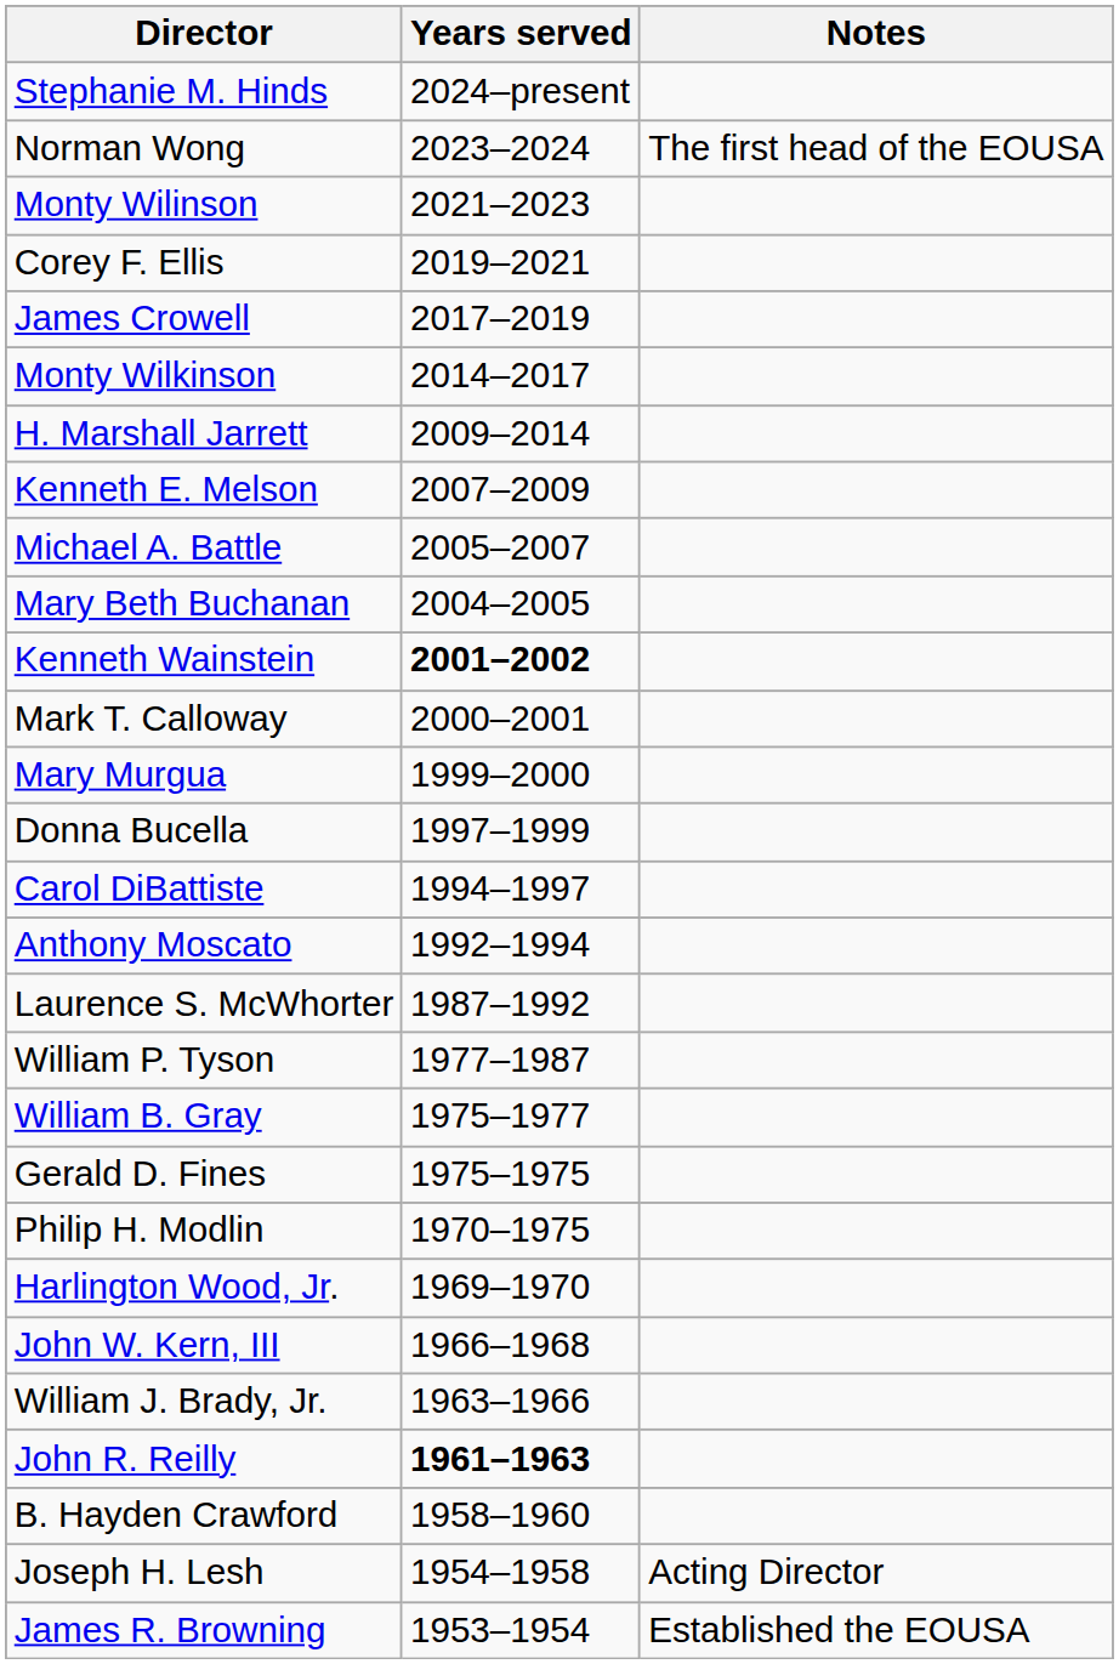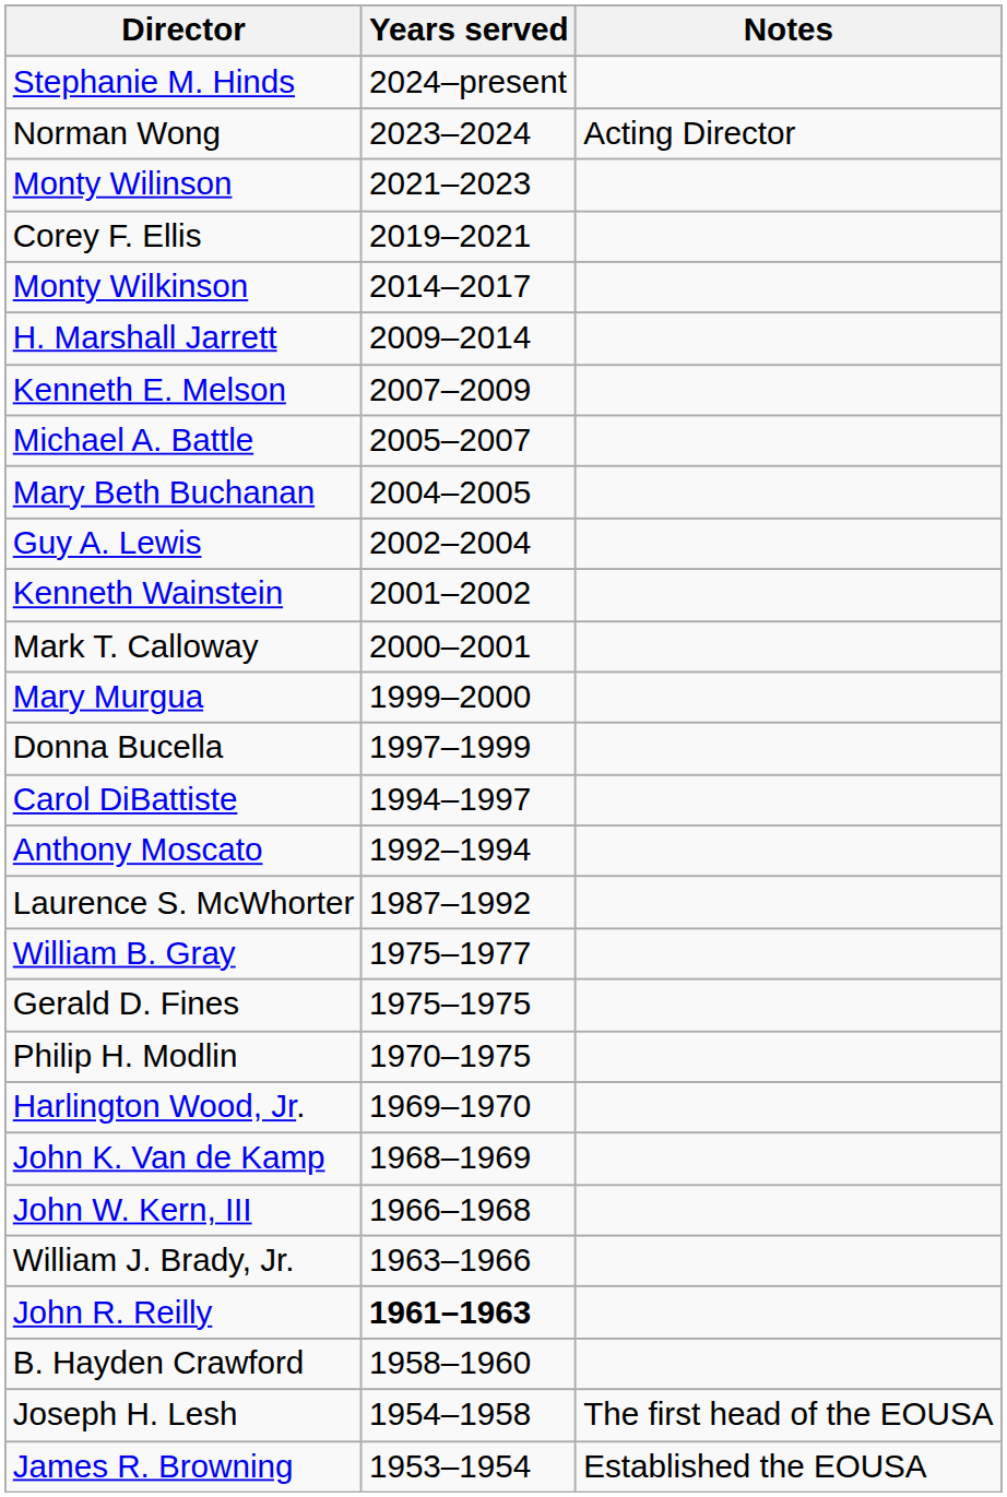 <table class="wikitable">
 <tr>
 <th>Director</th>
 <th>Years served</th>
 <th>Notes</th>
 </tr>
 <tr>
 <td><a href='#'>Stephanie M. Hinds</a></td>
 <td>2024–present</td>
 <td></td>
 </tr>
 <tr>
 <td>Norman Wong</td>
 <td>2023–2024</td>
-<td>The first head of the EOUSA</td>
+<td>Acting Director</td>
 </tr>
 <tr>
 <td><a href='#'>Monty Wilinson</a></td>
 <td>2021–2023</td>
 <td></td>
 </tr>
 <tr>
 <td>Corey F. Ellis</td>
 <td>2019–2021</td>
-<td></td>
-</tr>
-<tr>
-<td><a href='#'>James Crowell</a></td>
-<td>2017–2019</td>
 <td></td>
 </tr>
 <tr>
 <td><a href='#'>Monty Wilkinson</a></td>
 <td>2014–2017</td>
 <td></td>
 </tr>
 <tr>
 <td><a href='#'>H. Marshall Jarrett</a></td>
 <td>2009–2014</td>
 <td></td>
 </tr>
 <tr>
 <td><a href='#'>Kenneth E. Melson</a></td>
 <td>2007–2009</td>
 <td></td>
 </tr>
 <tr>
 <td><a href='#'>Michael A. Battle</a></td>
 <td>2005–2007</td>
 <td></td>
 </tr>
 <tr>
 <td><a href='#'>Mary Beth Buchanan</a></td>
 <td>2004–2005</td>
 <td></td>
 </tr>
 <tr>
+<td><a href='#'>Guy A. Lewis</a></td>
+<td>2002–2004</td>
+<td></td>
+</tr>
+<tr>
 <td><a href='#'>Kenneth Wainstein</a></td>
-<td><strong>2001–2002</strong></td>
+<td>2001–2002</td>
 <td></td>
 </tr>
 <tr>
 <td>Mark T. Calloway</td>
 <td>2000–2001</td>
 <td></td>
 </tr>
 <tr>
 <td><a href='#'>Mary Murgua</a></td>
 <td>1999–2000</td>
 <td></td>
 </tr>
 <tr>
 <td>Donna Bucella</td>
 <td>1997–1999</td>
 <td></td>
 </tr>
 <tr>
 <td><a href='#'>Carol DiBattiste</a></td>
 <td>1994–1997</td>
 <td></td>
 </tr>
 <tr>
 <td><a href='#'>Anthony Moscato</a></td>
 <td>1992–1994</td>
 <td></td>
 </tr>
 <tr>
 <td>Laurence S. McWhorter</td>
 <td>1987–1992</td>
 <td></td>
 </tr>
 <tr>
-<td>William P. Tyson</td>
-<td>1977–1987</td>
-<td></td>
-</tr>
-<tr>
 <td><a href='#'>William B. Gray</a></td>
 <td>1975–1977</td>
 <td></td>
 </tr>
 <tr>
 <td>Gerald D. Fines</td>
 <td>1975–1975</td>
 <td></td>
 </tr>
 <tr>
 <td>Philip H. Modlin</td>
 <td>1970–1975</td>
 <td></td>
 </tr>
 <tr>
 <td><a href='#'>Harlington Wood, Jr</a>.</td>
 <td>1969–1970</td>
+<td></td>
+</tr>
+<tr>
+<td><a href='#'>John K. Van de Kamp</a></td>
+<td>1968–1969</td>
 <td></td>
 </tr>
 <tr>
 <td><a href='#'>John W. Kern, III</a></td>
 <td>1966–1968</td>
 <td></td>
 </tr>
 <tr>
 <td>William J. Brady, Jr.</td>
 <td>1963–1966</td>
 <td></td>
 </tr>
 <tr>
 <td><a href='#'>John R. Reilly</a></td>
 <td><strong>1961–1963</strong></td>
 <td></td>
 </tr>
 <tr>
 <td>B. Hayden Crawford</td>
 <td>1958–1960</td>
 <td></td>
 </tr>
 <tr>
 <td>Joseph H. Lesh</td>
 <td>1954–1958</td>
-<td>Acting Director</td>
+<td>The first head of the EOUSA</td>
 </tr>
 <tr>
 <td><a href='#'>James R. Browning</a></td>
 <td>1953–1954</td>
 <td>Established the EOUSA</td>
 </tr>
 </table>
